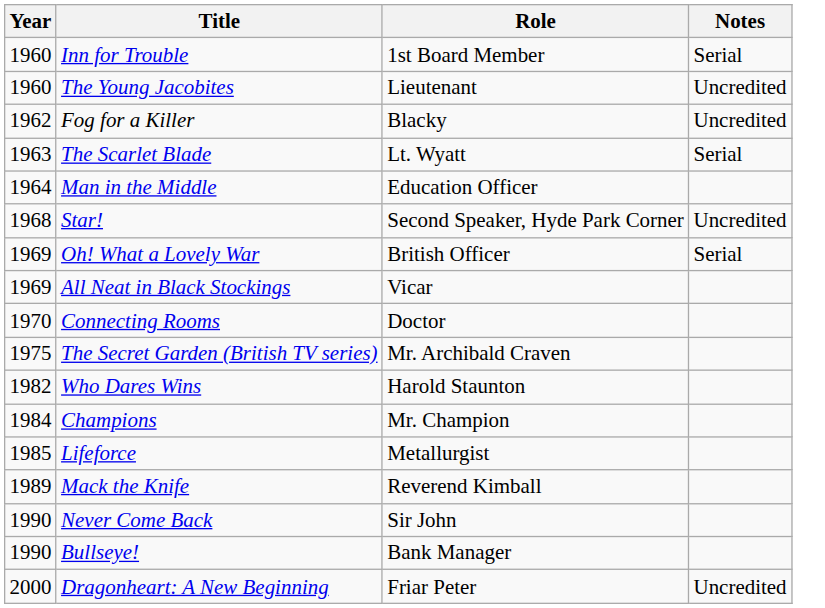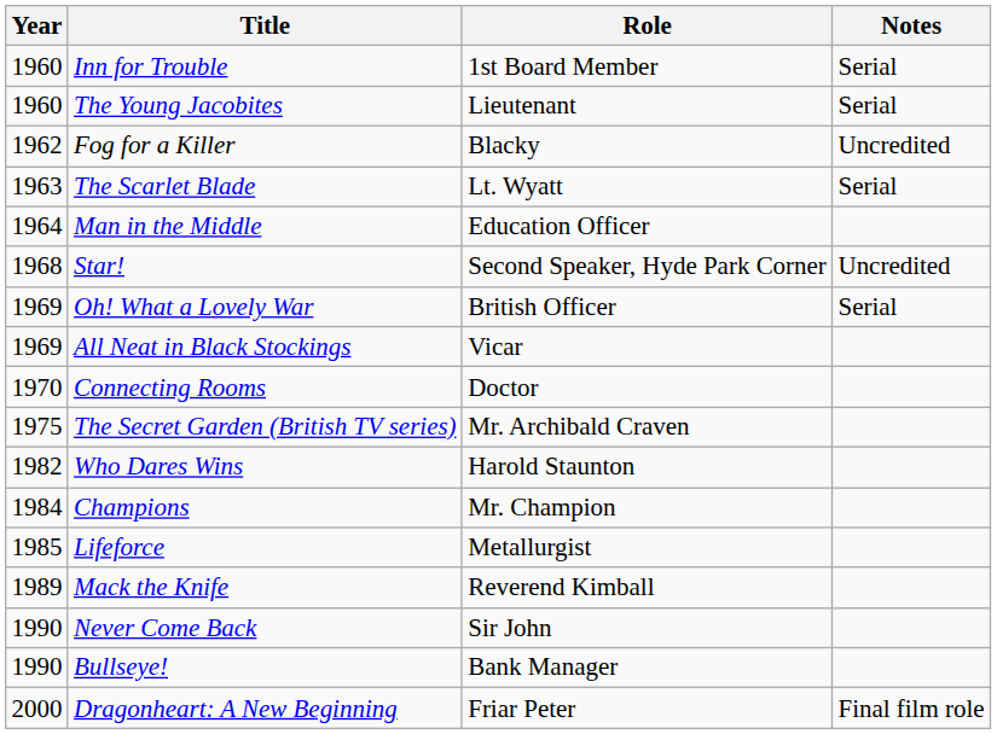 <table class="wikitable">
 <tr>
 <th>Year</th>
 <th>Title</th>
 <th>Role</th>
 <th>Notes</th>
 </tr>
 <tr>
 <td>1960</td>
 <td><em><a href='#'>Inn for Trouble</a></em></td>
 <td>1st Board Member</td>
 <td>Serial</td>
 </tr>
 <tr>
 <td>1960</td>
 <td><em><a href='#'>The Young Jacobites</a></em></td>
 <td>Lieutenant</td>
-<td>Uncredited</td>
+<td>Serial</td>
 </tr>
 <tr>
 <td>1962</td>
 <td><em>Fog for a Killer</em></td>
 <td>Blacky</td>
 <td>Uncredited</td>
 </tr>
 <tr>
 <td>1963</td>
 <td><em><a href='#'>The Scarlet Blade</a></em></td>
 <td>Lt. Wyatt</td>
 <td>Serial</td>
 </tr>
 <tr>
 <td>1964</td>
 <td><em><a href='#'>Man in the Middle</a></em></td>
 <td>Education Officer</td>
 <td></td>
 </tr>
 <tr>
 <td>1968</td>
 <td><em><a href='#'>Star!</a></em></td>
 <td>Second Speaker, Hyde Park Corner</td>
 <td>Uncredited</td>
 </tr>
 <tr>
 <td>1969</td>
 <td><em><a href='#'>Oh! What a Lovely War</a></em></td>
 <td>British Officer</td>
 <td>Serial</td>
 </tr>
 <tr>
 <td>1969</td>
 <td><em><a href='#'>All Neat in Black Stockings</a></em></td>
 <td>Vicar</td>
 <td></td>
 </tr>
 <tr>
 <td>1970</td>
 <td><em><a href='#'>Connecting Rooms</a></em></td>
 <td>Doctor</td>
 <td></td>
 </tr>
 <tr>
 <td>1975</td>
 <td><em><a href='#'>The Secret Garden (British TV series)</a> </em></td>
 <td>Mr. Archibald Craven</td>
 <td></td>
 </tr>
 <tr>
 <td>1982</td>
 <td><em><a href='#'>Who Dares Wins</a></em></td>
 <td>Harold Staunton</td>
 <td></td>
 </tr>
 <tr>
 <td>1984</td>
 <td><em><a href='#'>Champions</a></em></td>
 <td>Mr. Champion</td>
 <td></td>
 </tr>
 <tr>
 <td>1985</td>
 <td><em><a href='#'>Lifeforce</a></em></td>
 <td>Metallurgist</td>
 <td></td>
 </tr>
 <tr>
 <td>1989</td>
 <td><em><a href='#'>Mack the Knife</a></em></td>
 <td>Reverend Kimball</td>
 <td></td>
 </tr>
 <tr>
 <td>1990</td>
 <td><em><a href='#'>Never Come Back</a></em></td>
 <td>Sir John</td>
 <td></td>
 </tr>
 <tr>
 <td>1990</td>
 <td><em><a href='#'>Bullseye!</a></em></td>
 <td>Bank Manager</td>
 <td></td>
 </tr>
 <tr>
 <td>2000</td>
 <td><em><a href='#'>Dragonheart: A New Beginning</a></em></td>
 <td>Friar Peter</td>
-<td>Uncredited</td>
+<td>Final film role</td>
 </tr>
 </table>
